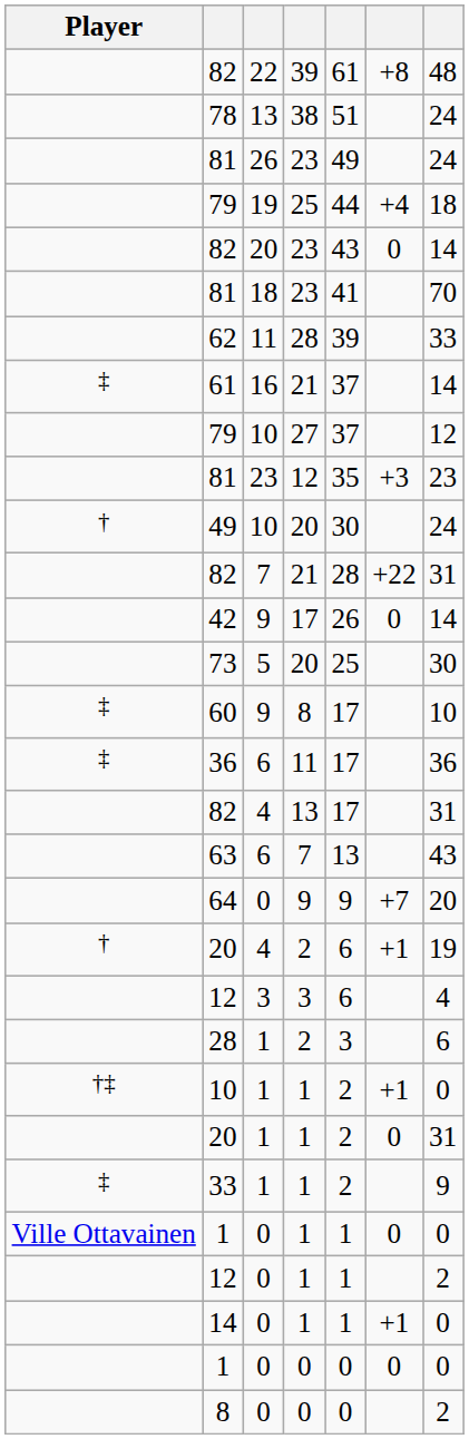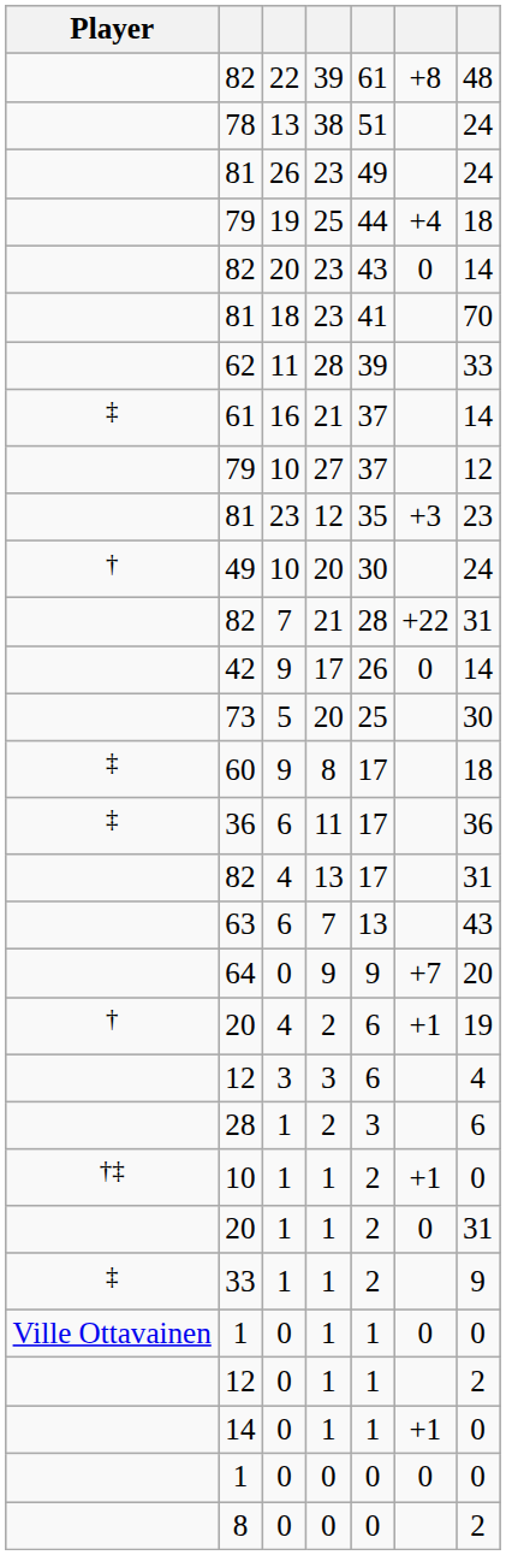 <table class="wikitable sortable" style="text-align:center;">
 <tr>
 <th>Player</th>
 <th></th>
 <th></th>
 <th></th>
 <th></th>
 <th data-sort-type="number"></th>
 <th></th>
 </tr>
 <tr>
 <td></td>
 <td>82</td>
 <td>22</td>
 <td>39</td>
 <td>61</td>
 <td>+8</td>
 <td>48</td>
 </tr>
 <tr>
 <td></td>
 <td>78</td>
 <td>13</td>
 <td>38</td>
 <td>51</td>
 <td></td>
 <td>24</td>
 </tr>
 <tr>
 <td></td>
 <td>81</td>
 <td>26</td>
 <td>23</td>
 <td>49</td>
 <td></td>
 <td>24</td>
 </tr>
 <tr>
 <td></td>
 <td>79</td>
 <td>19</td>
 <td>25</td>
 <td>44</td>
 <td>+4</td>
 <td>18</td>
 </tr>
 <tr>
 <td></td>
 <td>82</td>
 <td>20</td>
 <td>23</td>
 <td>43</td>
 <td>0</td>
 <td>14</td>
 </tr>
 <tr>
 <td></td>
 <td>81</td>
 <td>18</td>
 <td>23</td>
 <td>41</td>
 <td></td>
 <td>70</td>
 </tr>
 <tr>
 <td></td>
 <td>62</td>
 <td>11</td>
 <td>28</td>
 <td>39</td>
 <td></td>
 <td>33</td>
 </tr>
 <tr>
 <td><sup>‡</sup></td>
 <td>61</td>
 <td>16</td>
 <td>21</td>
 <td>37</td>
 <td></td>
 <td>14</td>
 </tr>
 <tr>
 <td></td>
 <td>79</td>
 <td>10</td>
 <td>27</td>
 <td>37</td>
 <td></td>
 <td>12</td>
 </tr>
 <tr>
 <td></td>
 <td>81</td>
 <td>23</td>
 <td>12</td>
 <td>35</td>
 <td>+3</td>
 <td>23</td>
 </tr>
 <tr>
 <td><sup>†</sup></td>
 <td>49</td>
 <td>10</td>
 <td>20</td>
 <td>30</td>
 <td></td>
 <td>24</td>
 </tr>
 <tr>
 <td></td>
 <td>82</td>
 <td>7</td>
 <td>21</td>
 <td>28</td>
 <td>+22</td>
 <td>31</td>
 </tr>
 <tr>
 <td></td>
 <td>42</td>
 <td>9</td>
 <td>17</td>
 <td>26</td>
 <td>0</td>
 <td>14</td>
 </tr>
 <tr>
 <td></td>
 <td>73</td>
 <td>5</td>
 <td>20</td>
 <td>25</td>
 <td></td>
 <td>30</td>
 </tr>
 <tr>
 <td><sup>‡</sup></td>
 <td>60</td>
 <td>9</td>
 <td>8</td>
 <td>17</td>
 <td></td>
-<td>10</td>
+<td>18</td>
 </tr>
 <tr>
 <td><sup>‡</sup></td>
 <td>36</td>
 <td>6</td>
 <td>11</td>
 <td>17</td>
 <td></td>
 <td>36</td>
 </tr>
 <tr>
 <td></td>
 <td>82</td>
 <td>4</td>
 <td>13</td>
 <td>17</td>
 <td></td>
 <td>31</td>
 </tr>
 <tr>
 <td></td>
 <td>63</td>
 <td>6</td>
 <td>7</td>
 <td>13</td>
 <td></td>
 <td>43</td>
 </tr>
 <tr>
 <td></td>
 <td>64</td>
 <td>0</td>
 <td>9</td>
 <td>9</td>
 <td>+7</td>
 <td>20</td>
 </tr>
 <tr>
 <td><sup>†</sup></td>
 <td>20</td>
 <td>4</td>
 <td>2</td>
 <td>6</td>
 <td>+1</td>
 <td>19</td>
 </tr>
 <tr>
 <td></td>
 <td>12</td>
 <td>3</td>
 <td>3</td>
 <td>6</td>
 <td></td>
 <td>4</td>
 </tr>
 <tr>
 <td></td>
 <td>28</td>
 <td>1</td>
 <td>2</td>
 <td>3</td>
 <td></td>
 <td>6</td>
 </tr>
 <tr>
 <td><sup>†‡</sup></td>
 <td>10</td>
 <td>1</td>
 <td>1</td>
 <td>2</td>
 <td>+1</td>
 <td>0</td>
 </tr>
 <tr>
 <td></td>
 <td>20</td>
 <td>1</td>
 <td>1</td>
 <td>2</td>
 <td>0</td>
 <td>31</td>
 </tr>
 <tr>
 <td><sup>‡</sup></td>
 <td>33</td>
 <td>1</td>
 <td>1</td>
 <td>2</td>
 <td></td>
 <td>9</td>
 </tr>
 <tr>
 <td><a href='#'>Ville Ottavainen</a></td>
 <td>1</td>
 <td>0</td>
 <td>1</td>
 <td>1</td>
 <td>0</td>
 <td>0</td>
 </tr>
 <tr>
 <td></td>
 <td>12</td>
 <td>0</td>
 <td>1</td>
 <td>1</td>
 <td></td>
 <td>2</td>
 </tr>
 <tr>
 <td></td>
 <td>14</td>
 <td>0</td>
 <td>1</td>
 <td>1</td>
 <td>+1</td>
 <td>0</td>
 </tr>
 <tr>
 <td></td>
 <td>1</td>
 <td>0</td>
 <td>0</td>
 <td>0</td>
 <td>0</td>
 <td>0</td>
 </tr>
 <tr>
 <td></td>
 <td>8</td>
 <td>0</td>
 <td>0</td>
 <td>0</td>
 <td></td>
 <td>2</td>
 </tr>
 </table>
